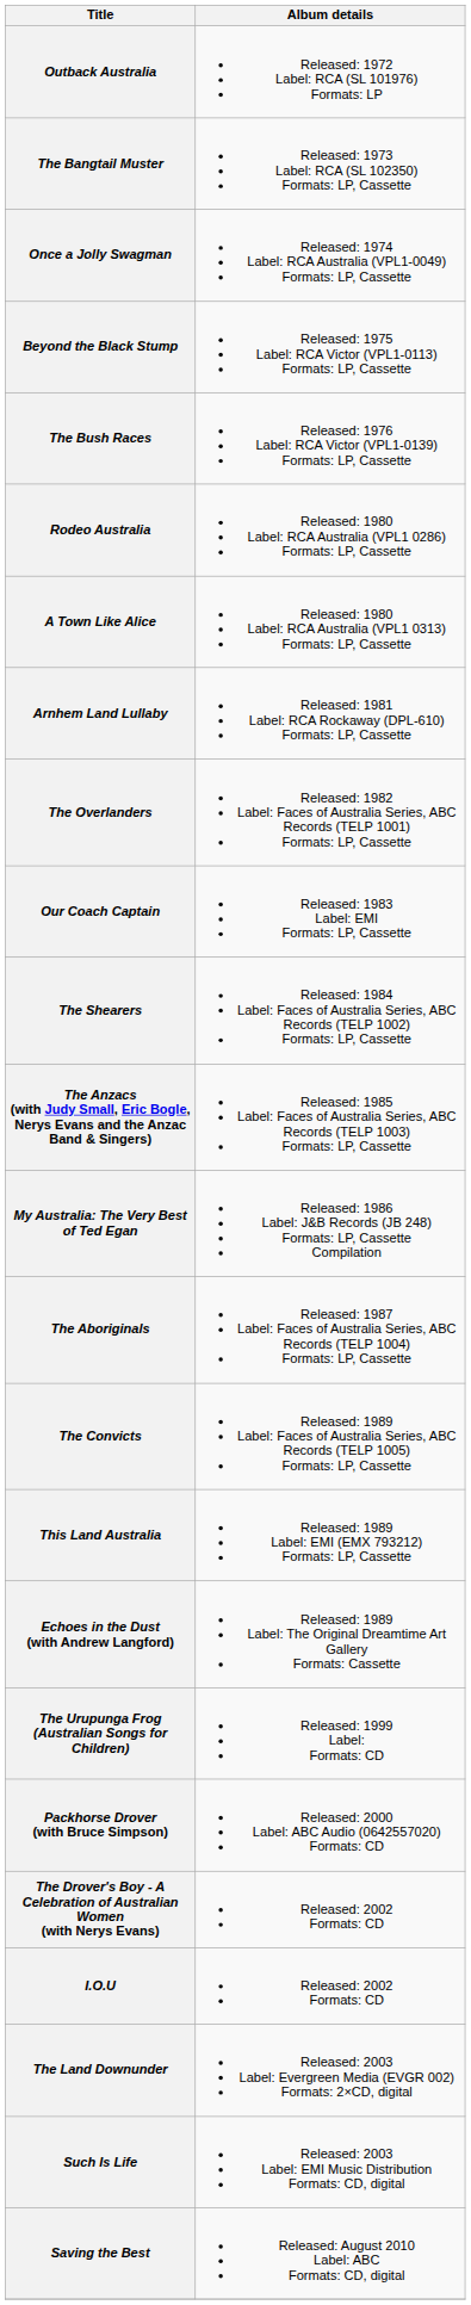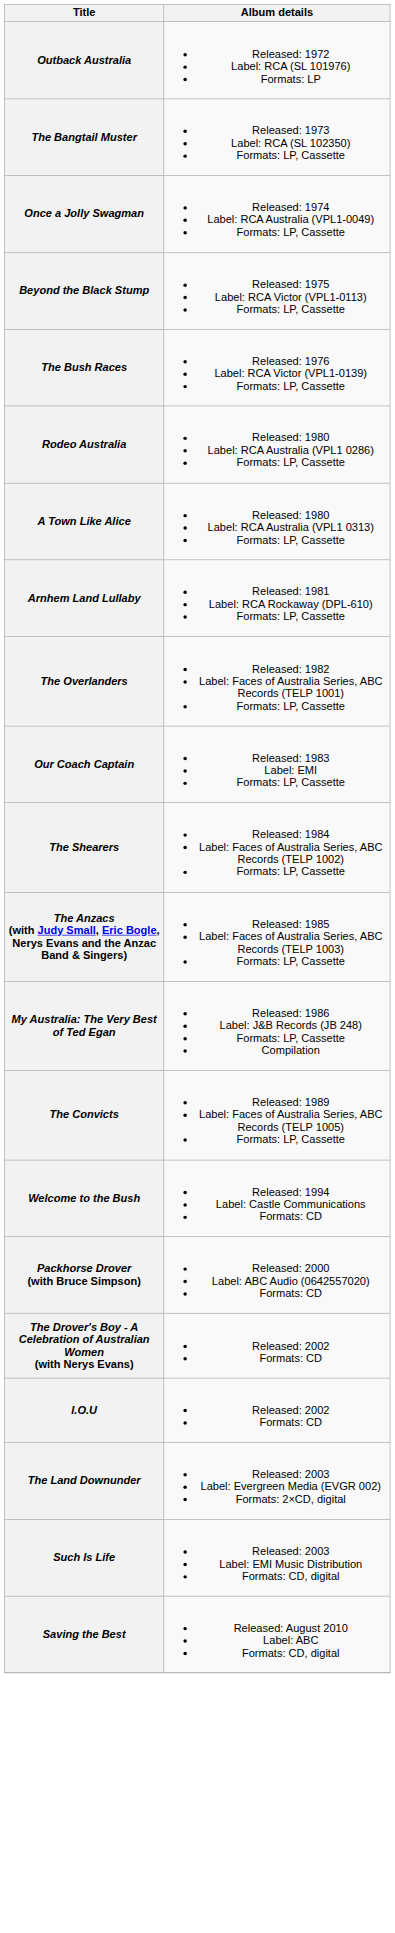 <table class="wikitable plainrowheaders" style="text-align:center;">
 <tr>
 <th scope="col" rowspan="1" style="width:14em;">Title</th>
 <th scope="col" rowspan="1" style="width:20em;">Album details</th>
 </tr>
 <tr>
 <th scope="row"><em>Outback Australia</em></th>
 <td><br><ul><li>Released: 1972</li><li>Label: RCA (SL 101976)</li><li>Formats: LP</li></ul></td>
 </tr>
 <tr>
 <th scope="row"><em>The Bangtail Muster</em></th>
 <td><br><ul><li>Released: 1973</li><li>Label: RCA (SL 102350)</li><li>Formats: LP, Cassette</li></ul></td>
 </tr>
 <tr>
 <th scope="row"><em>Once a Jolly Swagman</em></th>
 <td><br><ul><li>Released: 1974</li><li>Label: RCA Australia (VPL1-0049)</li><li>Formats: LP, Cassette</li></ul></td>
 </tr>
 <tr>
 <th scope="row"><em>Beyond the Black Stump</em></th>
 <td><br><ul><li>Released: 1975</li><li>Label: RCA Victor (VPL1-0113)</li><li>Formats: LP, Cassette</li></ul></td>
 </tr>
 <tr>
 <th scope="row"><em>The Bush Races</em></th>
 <td><br><ul><li>Released: 1976</li><li>Label: RCA Victor (VPL1-0139)</li><li>Formats: LP, Cassette</li></ul></td>
 </tr>
 <tr>
 <th scope="row"><em>Rodeo Australia</em></th>
 <td><br><ul><li>Released: 1980</li><li>Label: RCA Australia (VPL1 0286)</li><li>Formats: LP, Cassette</li></ul></td>
 </tr>
 <tr>
 <th scope="row"><em>A Town Like Alice</em></th>
 <td><br><ul><li>Released: 1980</li><li>Label: RCA Australia (VPL1 0313)</li><li>Formats: LP, Cassette</li></ul></td>
 </tr>
 <tr>
 <th scope="row"><em>Arnhem Land Lullaby</em></th>
 <td><br><ul><li>Released: 1981</li><li>Label: RCA Rockaway (DPL-610)</li><li>Formats: LP, Cassette</li></ul></td>
 </tr>
 <tr>
 <th scope="row"><em>The Overlanders</em></th>
 <td><br><ul><li>Released: 1982</li><li>Label: Faces of Australia Series, ABC Records (TELP 1001)</li><li>Formats: LP, Cassette</li></ul></td>
 </tr>
 <tr>
 <th scope="row"><em>Our Coach Captain</em></th>
 <td><br><ul><li>Released: 1983</li><li>Label: EMI</li><li>Formats: LP, Cassette</li></ul></td>
 </tr>
 <tr>
 <th scope="row"><em>The Shearers</em></th>
 <td><br><ul><li>Released: 1984</li><li>Label: Faces of Australia Series, ABC Records (TELP 1002)</li><li>Formats: LP, Cassette</li></ul></td>
 </tr>
 <tr>
 <th scope="row"><em>The Anzacs</em> <br> (with <a href='#'>Judy Small</a>, <a href='#'>Eric Bogle</a>, Nerys Evans and the Anzac Band & Singers)</th>
 <td><br><ul><li>Released: 1985</li><li>Label: Faces of Australia Series, ABC Records (TELP 1003)</li><li>Formats: LP, Cassette</li></ul></td>
 </tr>
 <tr>
 <th scope="row"><em>My Australia: The Very Best of Ted Egan</em></th>
 <td><br><ul><li>Released: 1986</li><li>Label: J&B Records (JB 248)</li><li>Formats: LP, Cassette</li><li>Compilation</li></ul></td>
 </tr>
 <tr>
-<th scope="row"><em>The Aboriginals</em></th>
-<td><br><ul><li>Released: 1987</li><li>Label: Faces of Australia Series, ABC Records (TELP 1004)</li><li>Formats: LP, Cassette</li></ul></td>
-</tr>
-<tr>
 <th scope="row"><em>The Convicts</em></th>
 <td><br><ul><li>Released: 1989</li><li>Label: Faces of Australia Series, ABC Records (TELP 1005)</li><li>Formats: LP, Cassette</li></ul></td>
 </tr>
 <tr>
-<th scope="row"><em>This Land Australia</em></th>
-<td><br><ul><li>Released: 1989</li><li>Label: EMI (EMX 793212)</li><li>Formats: LP, Cassette</li></ul></td>
-</tr>
-<tr>
-<th scope="row"><em>Echoes in the Dust</em> <br> (with Andrew Langford)</th>
-<td><br><ul><li>Released: 1989</li><li>Label: The Original Dreamtime Art Gallery</li><li>Formats: Cassette</li></ul></td>
-</tr>
-<tr>
-<th scope="row"><em>The Urupunga Frog (Australian Songs for Children)</em></th>
-<td><br><ul><li>Released: 1999</li><li>Label:</li><li>Formats: CD</li></ul></td>
+<th scope="row"><em>Welcome to the Bush</em></th>
+<td><br><ul><li>Released: 1994</li><li>Label: Castle Communications</li><li>Formats: CD</li></ul></td>
 </tr>
 <tr>
 <th scope="row"><em>Packhorse Drover</em> <br> (with Bruce Simpson)</th>
 <td><br><ul><li>Released: 2000</li><li>Label: ABC Audio (0642557020)</li><li>Formats: CD</li></ul></td>
 </tr>
 <tr>
 <th scope="row"><em>The Drover's Boy - A Celebration of Australian Women</em> <br> (with Nerys Evans)</th>
 <td><br><ul><li>Released: 2002</li><li>Formats: CD</li></ul></td>
 </tr>
 <tr>
 <th scope="row"><em>I.O.U</em></th>
 <td><br><ul><li>Released: 2002</li><li>Formats: CD</li></ul></td>
 </tr>
 <tr>
 <th scope="row"><em>The Land Downunder</em></th>
 <td><br><ul><li>Released: 2003</li><li>Label: Evergreen Media (EVGR 002)</li><li>Formats: 2×CD, digital</li></ul></td>
 </tr>
 <tr>
 <th scope="row"><em>Such Is Life</em></th>
 <td><br><ul><li>Released: 2003</li><li>Label: EMI Music Distribution</li><li>Formats: CD, digital</li></ul></td>
 </tr>
 <tr>
 <th scope="row"><em>Saving the Best</em></th>
 <td><br><ul><li>Released: August 2010</li><li>Label: ABC</li><li>Formats: CD, digital</li></ul></td>
 </tr>
 <tr>
 </tr>
 </table>
